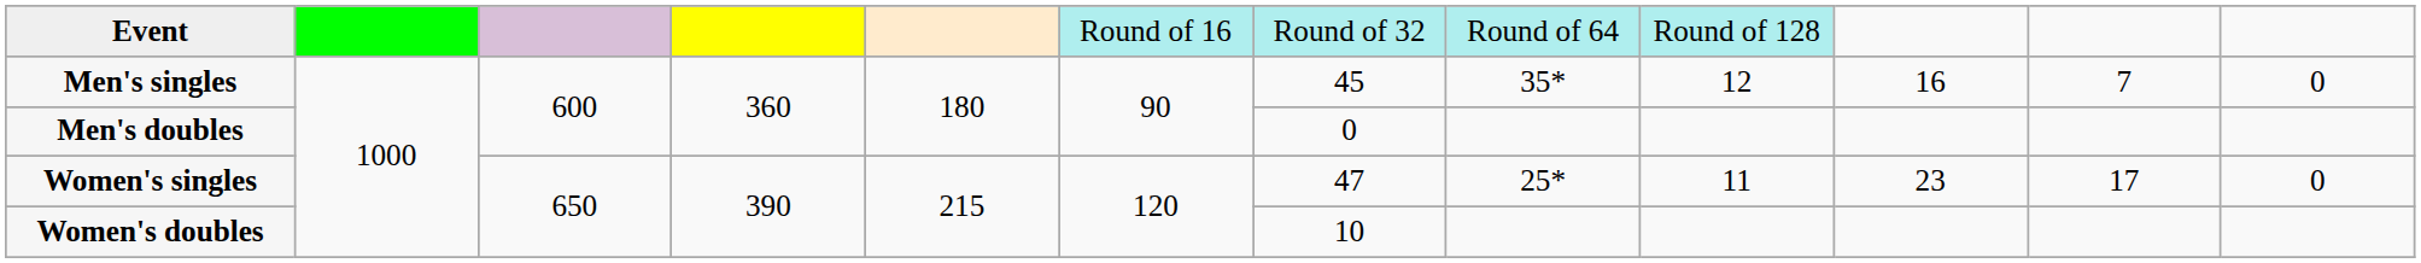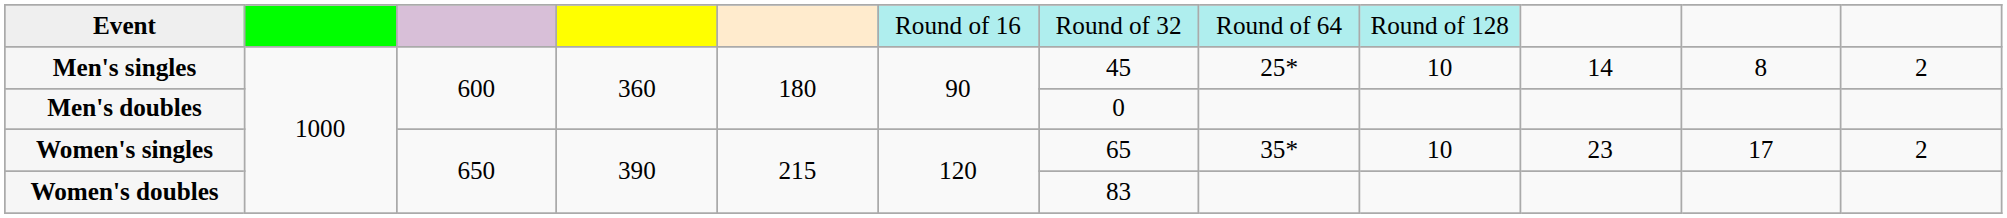 <table class=wikitable style=font-size:90%;text-align:center>
 <tr>
 <td style="width:130px; background:#efefef;"><strong>Event</strong></td>
 <td style="width:80px; background:lime;"></td>
 <td style="width:85px; background:thistle;"></td>
 <td style="width:85px; background:#ff0;"></td>
 <td style="width:85px; background:#ffebcd;"></td>
 <td style="width:85px; background:#afeeee;">Round of 16</td>
 <td style="width:85px; background:#afeeee;">Round of 32</td>
 <td style="width:85px; background:#afeeee;">Round of 64</td>
 <td style="width:85px; background:#afeeee;">Round of 128</td>
 <td width=85></td>
 <td width=85></td>
 <td width=85></td>
 </tr>
 <tr>
 <th style="background:#f6f6f6;">Men's singles</th>
 <td rowspan=4>1000</td>
 <td rowspan=2>600</td>
 <td rowspan=2>360</td>
 <td rowspan=2>180</td>
 <td rowspan=2>90</td>
 <td>45</td>
-<td>35*</td>
-<td>12</td>
-<td>16</td>
-<td>7</td>
-<td>0</td>
+<td>25*</td>
+<td>10</td>
+<td>14</td>
+<td>8</td>
+<td>2</td>
 </tr>
 <tr>
 <th style="background:#f6f6f6;">Men's doubles</th>
 <td>0</td>
 <td></td>
 <td></td>
 <td></td>
 <td></td>
 <td></td>
 </tr>
 <tr>
 <th style="background:#f6f6f6;">Women's singles</th>
 <td rowspan=2>650</td>
 <td rowspan=2>390</td>
 <td rowspan=2>215</td>
 <td rowspan=2>120</td>
-<td>47</td>
-<td>25*</td>
-<td>11</td>
+<td>65</td>
+<td>35*</td>
+<td>10</td>
 <td>23</td>
 <td>17</td>
-<td>0</td>
+<td>2</td>
 </tr>
 <tr>
 <th style="background:#f6f6f6;">Women's doubles</th>
-<td>10</td>
+<td>83</td>
 <td></td>
 <td></td>
 <td></td>
 <td></td>
 <td></td>
 </tr>
 </table>
